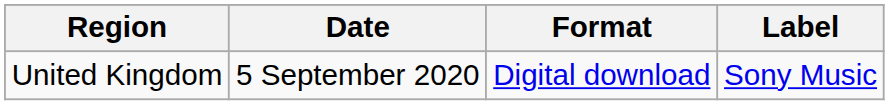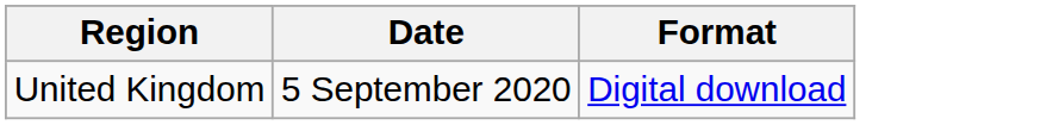 <table class=wikitable>
 <tr>
 <th>Region</th>
 <th>Date</th>
 <th>Format</th>
-<th>Label</th>
 </tr>
 <tr>
 <td>United Kingdom</td>
 <td>5 September 2020</td>
 <td><a href='#'>Digital download</a></td>
-<td><a href='#'>Sony Music</a></td>
 </tr>
 </table>
